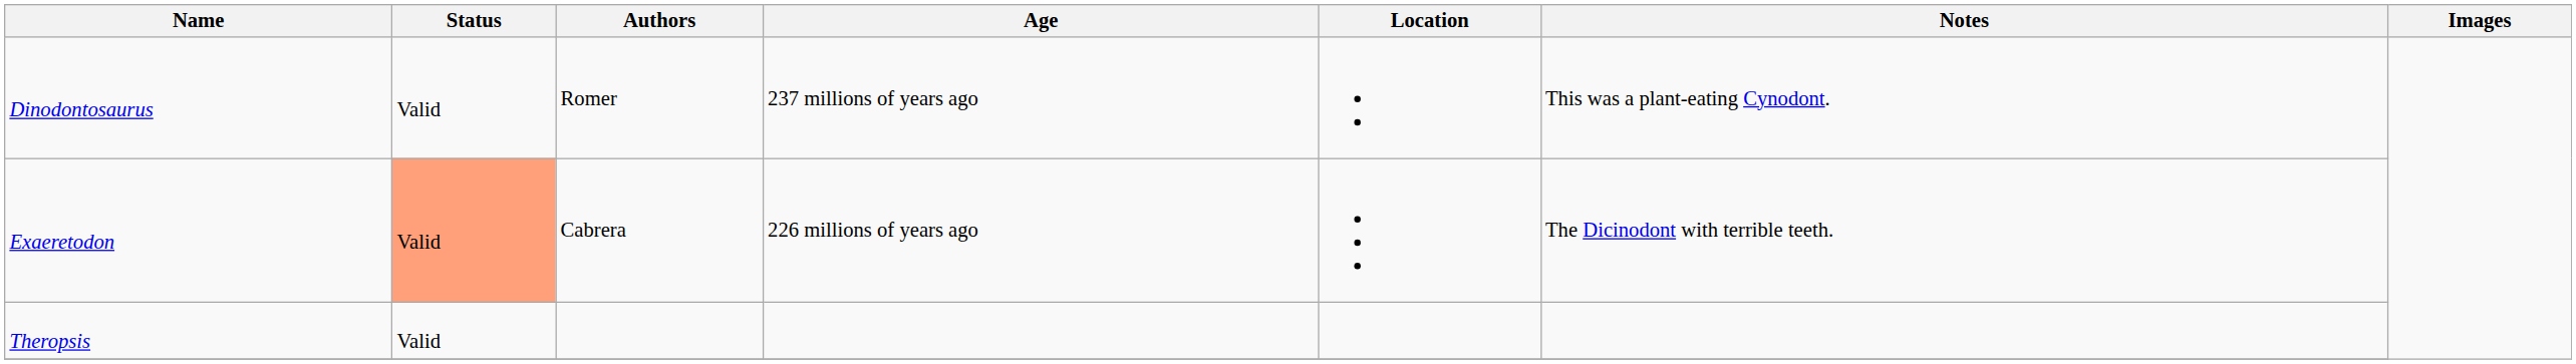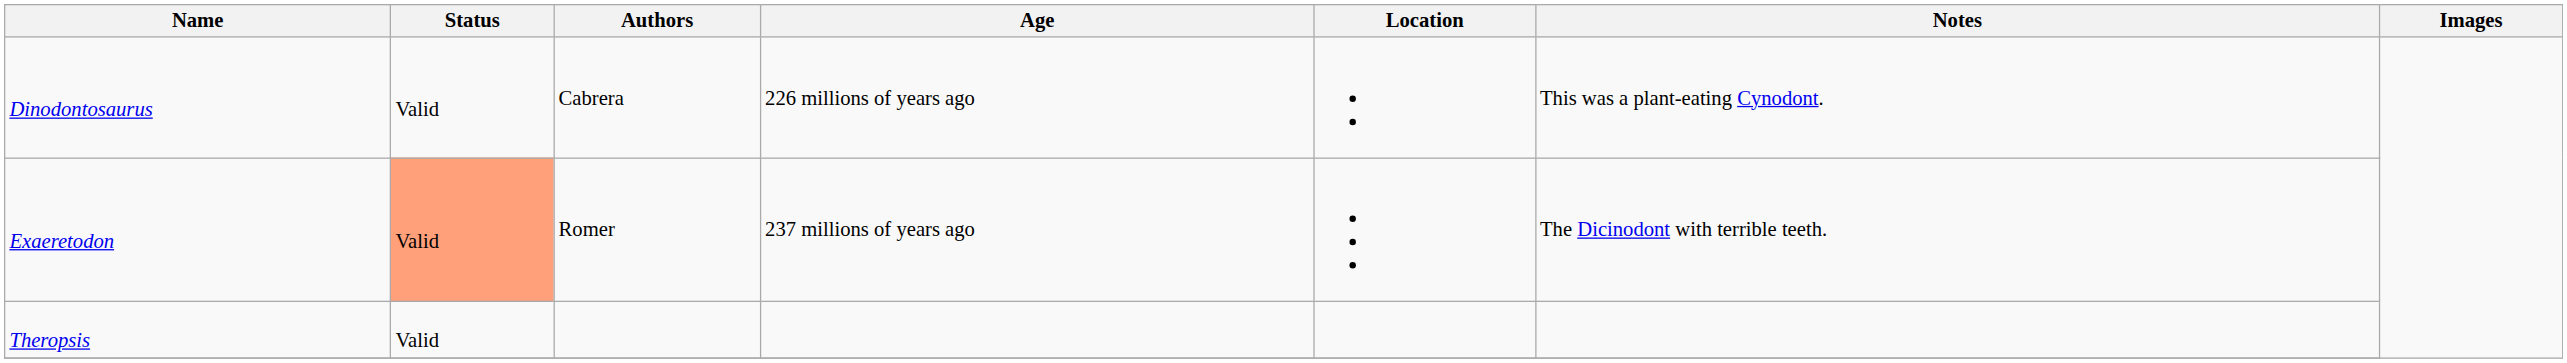 <table class="wikitable sortable" align="center" width="100%">
 <tr>
 <th>Name</th>
 <th>Status</th>
 <th>Authors</th>
 <th>Age</th>
 <th>Location</th>
 <th width="33%" class="unsortable">Notes</th>
 <th class="unsortable">Images</th>
 </tr>
 <tr>
 <td><br><em><a href='#'>Dinodontosaurus</a></em></td>
 <td><br>Valid</td>
-<td>Romer<br></td>
-<td>237 millions of years ago</td>
+<td>Cabrera</td>
+<td>226 millions of years ago</td>
 <td><br><ul><li></li><li></li></ul></td>
 <td>This was a plant-eating <a href='#'>Cynodont</a>.</td>
 <td rowspan="99"><br></td>
 </tr>
 <tr>
 <td><br><em><a href='#'>Exaeretodon</a></em></td>
 <td style="background: lightsalmon;"><br>Valid</td>
-<td>Cabrera</td>
-<td>226 millions of years ago</td>
+<td>Romer<br></td>
+<td>237 millions of years ago</td>
 <td><br><ul><li></li><li></li><li></li></ul></td>
 <td>The <a href='#'>Dicinodont</a> with terrible teeth.<br></td>
 </tr>
 <tr>
 <td><br><em><a href='#'>Theropsis</a></em></td>
 <td><br>Valid</td>
 <td></td>
 <td></td>
 <td></td>
 <td></td>
 </tr>
 <tr>
 </tr>
 </table>
